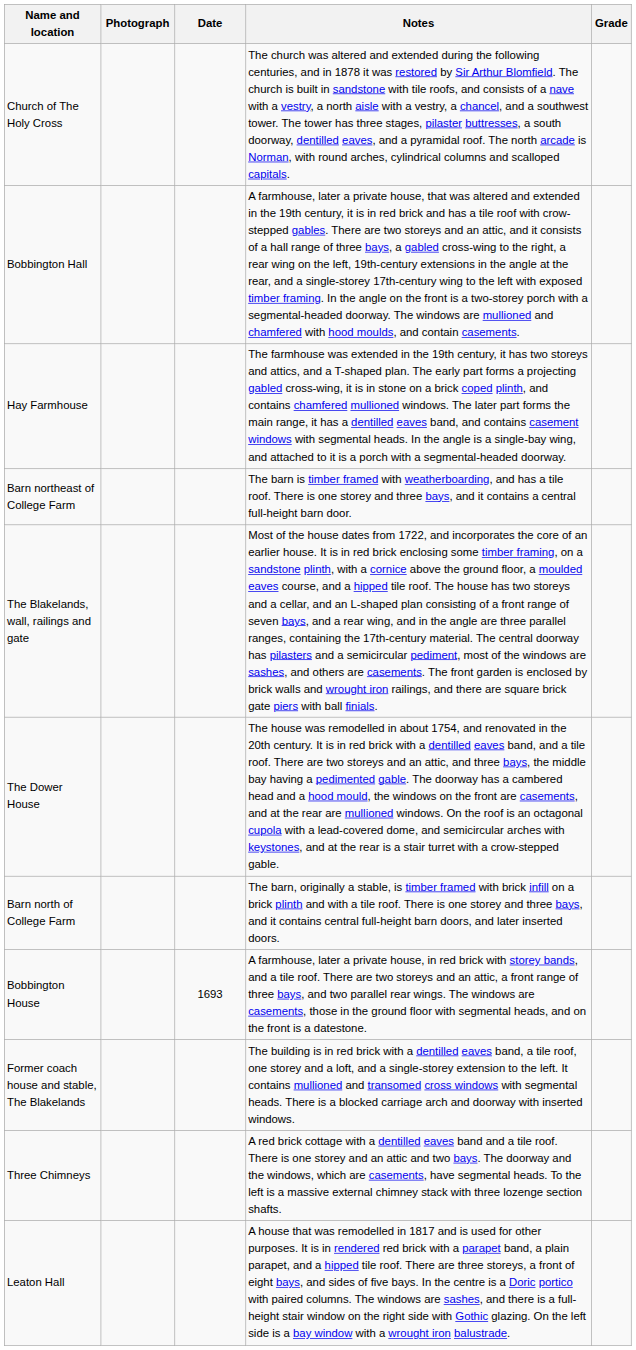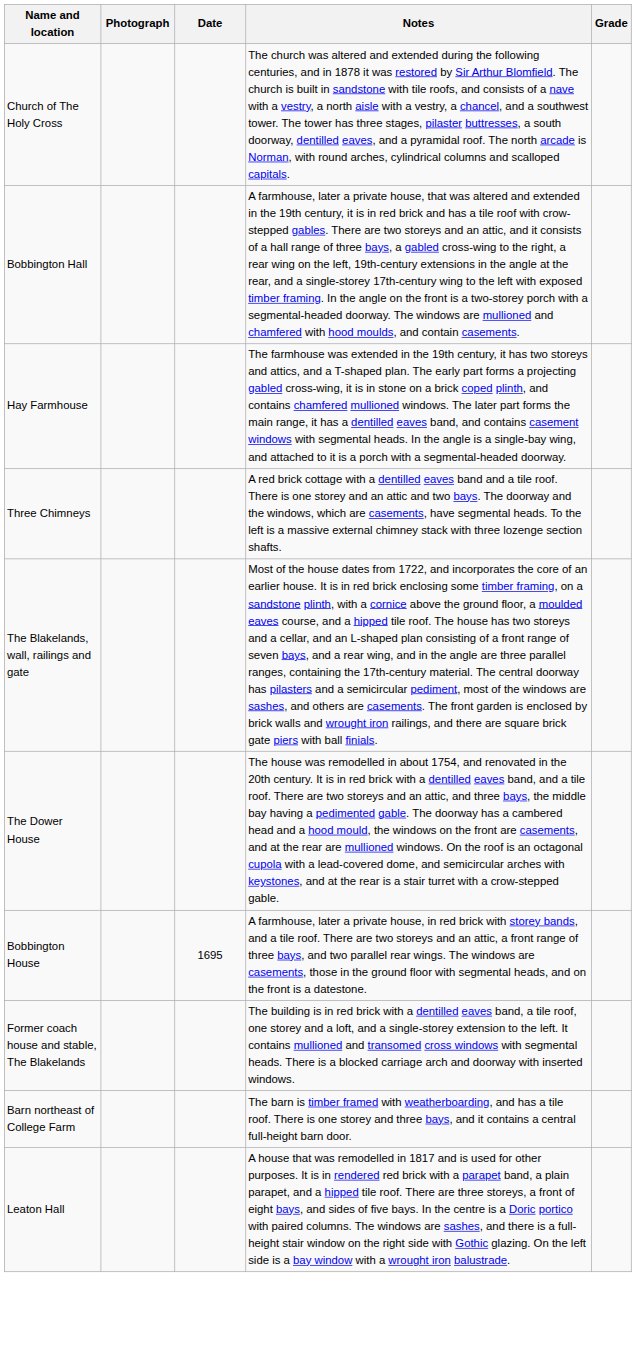 <table class="wikitable sortable plainrowheaders" style="width:100%; border:0; text-align:left; line-height:150%;">
 <tr>
 <th scope="col"  style="width:150px">Name and location</th>
 <th scope="col"  style="width:100px" class="unsortable">Photograph</th>
 <th scope="col"  style="width:120px">Date</th>
 <th scope="col"  style="width:650px" class="unsortable">Notes</th>
 <th scope="col"  style="width:50px">Grade</th>
 </tr>
 <tr>
 <td>Church of The Holy Cross<br><small></small></td>
 <td></td>
 <td align="center"></td>
 <td>The church was altered and extended during the following centuries, and in 1878 it was <a href='#'>restored</a> by <a href='#'>Sir Arthur Blomfield</a>. The church is built in <a href='#'>sandstone</a> with tile roofs, and consists of a <a href='#'>nave</a> with a <a href='#'>vestry</a>, a north <a href='#'>aisle</a> with a vestry, a <a href='#'>chancel</a>, and a southwest tower. The tower has three stages, <a href='#'>pilaster</a> <a href='#'>buttresses</a>, a south doorway, <a href='#'>dentilled</a> <a href='#'>eaves</a>, and a pyramidal roof. The north <a href='#'>arcade</a> is <a href='#'>Norman</a>, with round arches, cylindrical columns and scalloped <a href='#'>capitals</a>.</td>
 <td align="center" ></td>
 </tr>
 <tr>
 <td>Bobbington Hall<br><small></small></td>
 <td></td>
 <td align="center"></td>
 <td>A farmhouse, later a private house, that was altered and extended in the 19th century, it is in red brick and has a tile roof with crow-stepped <a href='#'>gables</a>. There are two storeys and an attic, and it consists of a hall range of three <a href='#'>bays</a>, a <a href='#'>gabled</a> cross-wing to the right, a rear wing on the left, 19th-century extensions in the angle at the rear, and a single-storey 17th-century wing to the left with exposed <a href='#'>timber framing</a>. In the angle on the front is a two-storey porch with a segmental-headed doorway. The windows are <a href='#'>mullioned</a> and <a href='#'>chamfered</a> with <a href='#'>hood moulds</a>, and contain <a href='#'>casements</a>.</td>
 <td align="center" ></td>
 </tr>
 <tr>
 <td>Hay Farmhouse<br><small></small></td>
 <td></td>
 <td align="center"></td>
 <td>The farmhouse was extended in the 19th century, it has two storeys and attics, and a T-shaped plan. The early part forms a projecting <a href='#'>gabled</a> cross-wing, it is in stone on a brick <a href='#'>coped</a> <a href='#'>plinth</a>, and contains <a href='#'>chamfered</a> <a href='#'>mullioned</a> windows. The later part forms the main range, it has a <a href='#'>dentilled</a> <a href='#'>eaves</a> band, and contains <a href='#'>casement windows</a> with segmental heads. In the angle is a single-bay wing, and attached to it is a porch with a segmental-headed doorway.</td>
 <td align="center" ></td>
 </tr>
 <tr>
-<td>Barn northeast of College Farm<br><small></small></td>
+<td>Three Chimneys<br><small></small></td>
 <td></td>
 <td align="center"></td>
-<td>The barn is <a href='#'>timber framed</a> with <a href='#'>weatherboarding</a>, and has a tile roof. There is one storey and three <a href='#'>bays</a>, and it contains a central full-height barn door.</td>
+<td>A red brick cottage with a <a href='#'>dentilled</a> <a href='#'>eaves</a> band and a tile roof. There is one storey and an attic and two <a href='#'>bays</a>. The doorway and the windows, which are <a href='#'>casements</a>, have segmental heads. To the left is a massive external chimney stack with three lozenge section shafts.</td>
 <td align="center" ></td>
 </tr>
 <tr>
 <td>The Blakelands, wall, railings and gate<br><small></small></td>
 <td></td>
 <td align="center"></td>
 <td>Most of the house dates from 1722, and incorporates the core of an earlier house. It is in red brick enclosing some <a href='#'>timber framing</a>, on a <a href='#'>sandstone</a> <a href='#'>plinth</a>, with a <a href='#'>cornice</a> above the ground floor, a <a href='#'>moulded</a> <a href='#'>eaves</a> course, and a <a href='#'>hipped</a> tile roof. The house has two storeys and a cellar, and an L-shaped plan consisting of a front range of seven <a href='#'>bays</a>, and a rear wing, and in the angle are three parallel ranges, containing the 17th-century material. The central doorway has <a href='#'>pilasters</a> and a semicircular <a href='#'>pediment</a>, most of the windows are <a href='#'>sashes</a>, and others are <a href='#'>casements</a>. The front garden is enclosed by brick walls and <a href='#'>wrought iron</a> railings, and there are square brick gate <a href='#'>piers</a> with ball <a href='#'>finials</a>.</td>
 <td align="center" ></td>
 </tr>
 <tr>
 <td>The Dower House<br><small></small></td>
 <td></td>
 <td align="center"></td>
 <td>The house was remodelled in about 1754, and renovated in the 20th century. It is in red brick with a <a href='#'>dentilled</a> <a href='#'>eaves</a> band, and a tile roof. There are two storeys and an attic, and three <a href='#'>bays</a>, the middle bay having a <a href='#'>pedimented</a> <a href='#'>gable</a>. The doorway has a cambered head and a <a href='#'>hood mould</a>, the windows on the front are <a href='#'>casements</a>, and at the rear are <a href='#'>mullioned</a> windows. On the roof is an octagonal <a href='#'>cupola</a> with a lead-covered dome, and semicircular arches with <a href='#'>keystones</a>, and at the rear is a stair turret with a crow-stepped gable.</td>
 <td align="center" ></td>
 </tr>
 <tr>
-<td>Barn north of College Farm<br><small></small></td>
-<td></td>
-<td align="center"></td>
-<td>The barn, originally a stable, is <a href='#'>timber framed</a> with brick  <a href='#'>infill</a> on a brick <a href='#'>plinth</a> and with a tile roof. There is one storey and three <a href='#'>bays</a>, and it contains central full-height barn doors, and later inserted doors.</td>
-<td align="center" ></td>
-</tr>
-<tr>
 <td>Bobbington House<br><small></small></td>
 <td></td>
-<td align="center">1693</td>
+<td align="center">1695</td>
 <td>A farmhouse, later a private house, in red brick with <a href='#'>storey bands</a>, and a tile roof. There are two storeys and an attic, a front range of three <a href='#'>bays</a>, and two parallel rear wings. The windows are <a href='#'>casements</a>, those in the ground floor with segmental heads, and on the front is a datestone.</td>
 <td align="center" ></td>
 </tr>
 <tr>
 <td>Former coach house and stable, The Blakelands<br><small></small></td>
 <td></td>
 <td align="center"></td>
 <td>The building is in red brick with a <a href='#'>dentilled</a> <a href='#'>eaves</a> band, a tile roof, one storey and a loft, and a single-storey extension to the left. It contains <a href='#'>mullioned</a> and <a href='#'>transomed</a> <a href='#'>cross windows</a> with segmental heads. There is a blocked carriage arch and doorway with inserted windows.</td>
 <td align="center" ></td>
 </tr>
 <tr>
-<td>Three Chimneys<br><small></small></td>
+<td>Barn northeast of College Farm<br><small></small></td>
 <td></td>
 <td align="center"></td>
-<td>A red brick cottage with a <a href='#'>dentilled</a> <a href='#'>eaves</a> band and a tile roof. There is one storey and an attic and two <a href='#'>bays</a>. The doorway and the windows, which are <a href='#'>casements</a>, have segmental heads. To the left is a massive external chimney stack with three lozenge section shafts.</td>
+<td>The barn is <a href='#'>timber framed</a> with <a href='#'>weatherboarding</a>, and has a tile roof. There is one storey and three <a href='#'>bays</a>, and it contains a central full-height barn door.</td>
 <td align="center" ></td>
 </tr>
 <tr>
 <td>Leaton Hall<br><small></small></td>
 <td></td>
 <td align="center"></td>
 <td>A house that was remodelled in 1817 and is used for other purposes. It is in <a href='#'>rendered</a> red brick with a <a href='#'>parapet</a> band, a plain parapet, and a <a href='#'>hipped</a> tile roof. There are three storeys, a front of eight <a href='#'>bays</a>, and sides of five bays. In the centre is a <a href='#'>Doric</a> <a href='#'>portico</a> with paired columns. The windows are <a href='#'>sashes</a>, and there is a full-height stair window on the right side with <a href='#'>Gothic</a> glazing. On the left side is a <a href='#'>bay window</a> with a <a href='#'>wrought iron</a> <a href='#'>balustrade</a>.</td>
 <td align="center" ></td>
 </tr>
 <tr>
 </tr>
 </table>
